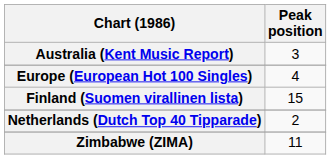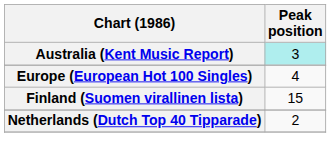 <table class="wikitable sortable plainrowheaders" style="text-align:center">
 <tr>
 <th scope="col">Chart (1986)</th>
 <th scope="col">Peak<br>position</th>
 </tr>
 <tr>
 <th scope="row">Australia (<a href='#'>Kent Music Report</a>)</th>
-<td>3</td>
+<td style="background: paleturquoise;">3</td>
 </tr>
 <tr>
 </tr>
 <tr>
 </tr>
 <tr>
 <th scope="row">Europe (<a href='#'>European Hot 100 Singles</a>)</th>
 <td>4</td>
 </tr>
 <tr>
 <th scope="row">Finland (<a href='#'>Suomen virallinen lista</a>)</th>
 <td>15</td>
 </tr>
 <tr>
 </tr>
 <tr>
 <th scope="row">Netherlands (<a href='#'>Dutch Top 40 Tipparade</a>)</th>
 <td>2</td>
 </tr>
 <tr>
 </tr>
 <tr>
 </tr>
 <tr>
 </tr>
 <tr>
 </tr>
 <tr>
 </tr>
 <tr>
 </tr>
 <tr>
 </tr>
 <tr>
 </tr>
-<tr>
-<th scope="row">Zimbabwe (ZIMA)</th>
-<td>11</td>
-</tr>
 </table>
